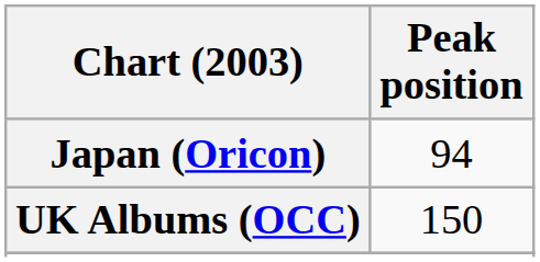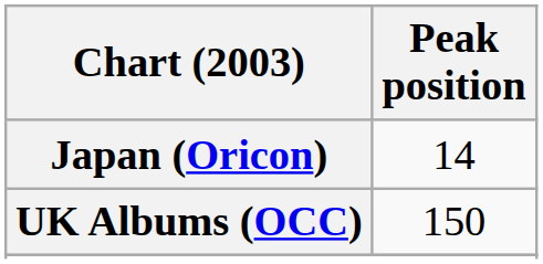 <table class="wikitable sortable plainrowheaders" style="text-align:center">
 <tr>
 <th scope="col">Chart (2003)</th>
 <th scope="col">Peak<br>position</th>
 </tr>
 <tr>
 <th scope="row">Japan (<a href='#'>Oricon</a>)</th>
-<td align="center">94</td>
+<td align="center">14</td>
 </tr>
 <tr>
 <th scope="row">UK Albums (<a href='#'>OCC</a>)</th>
 <td align="center">150</td>
 </tr>
 <tr>
 </tr>
 <tr>
 </tr>
 </table>
